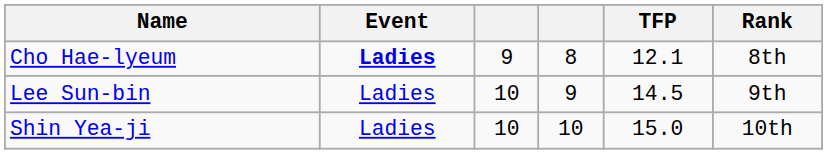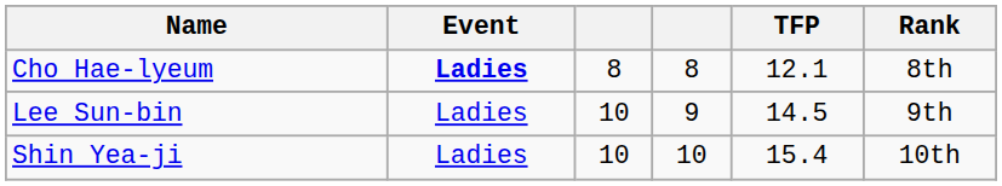 <table class="wikitable" style="font-size:90%; text-align:center; width:450px">
 <tr>
 <th>Name</th>
 <th>Event</th>
 <th></th>
 <th></th>
 <th>TFP</th>
 <th>Rank</th>
 </tr>
 <tr>
 <td align=left><a href='#'>Cho Hae-lyeum</a></td>
 <td><strong><a href='#'>Ladies</a></strong></td>
-<td>9</td>
+<td>8</td>
 <td>8</td>
 <td>12.1</td>
 <td>8th</td>
 </tr>
 <tr>
 <td align=left><a href='#'>Lee Sun-bin</a></td>
 <td><a href='#'>Ladies</a></td>
 <td>10</td>
 <td>9</td>
 <td>14.5</td>
 <td>9th</td>
 </tr>
 <tr>
 <td align=left><a href='#'>Shin Yea-ji</a></td>
 <td><a href='#'>Ladies</a></td>
 <td>10</td>
 <td>10</td>
-<td>15.0</td>
+<td>15.4</td>
 <td>10th</td>
 </tr>
 </table>
